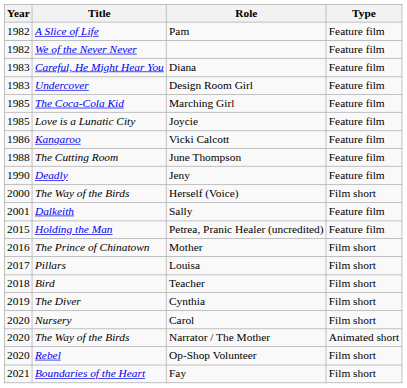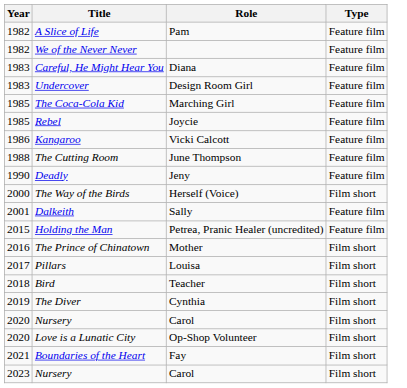 <table class="wikitable sortable">
 <tr>
 <th>Year</th>
 <th>Title</th>
 <th>Role</th>
 <th class="unsortable">Type</th>
 </tr>
 <tr>
 <td>1982</td>
 <td><em><a href='#'>A Slice of Life</a></em></td>
 <td>Pam</td>
 <td>Feature film</td>
 </tr>
 <tr>
 <td>1982</td>
 <td><em><a href='#'>We of the Never Never</a></em></td>
 <td></td>
 <td>Feature film</td>
 </tr>
 <tr>
 <td>1983</td>
 <td><em><a href='#'>Careful, He Might Hear You</a></em></td>
 <td>Diana</td>
 <td>Feature film</td>
 </tr>
 <tr>
 <td>1983</td>
 <td><em><a href='#'>Undercover</a></em></td>
 <td>Design Room Girl</td>
 <td>Feature film</td>
 </tr>
 <tr>
 <td>1985</td>
 <td><em><a href='#'>The Coca-Cola Kid</a></em></td>
 <td>Marching Girl</td>
 <td>Feature film</td>
 </tr>
 <tr>
 <td>1985</td>
-<td><em>Love is a Lunatic City</em></td>
+<td><em><a href='#'>Rebel</a></em></td>
 <td>Joycie</td>
 <td>Feature film</td>
 </tr>
 <tr>
 <td>1986</td>
 <td><em><a href='#'>Kangaroo</a></em></td>
 <td>Vicki Calcott</td>
 <td>Feature film</td>
 </tr>
 <tr>
 <td>1988</td>
 <td><em>The Cutting Room</em></td>
 <td>June Thompson</td>
 <td>Feature film</td>
 </tr>
 <tr>
 <td>1990</td>
 <td><em><a href='#'>Deadly</a></em></td>
 <td>Jeny</td>
 <td>Feature film</td>
 </tr>
 <tr>
 <td>2000</td>
 <td><em>The Way of the Birds</em></td>
 <td>Herself (Voice)</td>
 <td>Film short</td>
 </tr>
 <tr>
 <td>2001</td>
 <td><em><a href='#'>Dalkeith</a></em></td>
 <td>Sally</td>
 <td>Feature film</td>
 </tr>
 <tr>
 <td>2015</td>
 <td><em><a href='#'>Holding the Man</a></em></td>
 <td>Petrea, Pranic Healer (uncredited)</td>
 <td>Feature film</td>
 </tr>
 <tr>
 <td>2016</td>
 <td><em>The Prince of Chinatown</em></td>
 <td>Mother</td>
 <td>Film short</td>
 </tr>
 <tr>
 <td>2017</td>
 <td><em>Pillars</em></td>
 <td>Louisa</td>
 <td>Film short</td>
 </tr>
 <tr>
 <td>2018</td>
 <td><em>Bird</em></td>
 <td>Teacher</td>
 <td>Film short</td>
 </tr>
 <tr>
 <td>2019</td>
 <td><em>The Diver</em></td>
 <td>Cynthia</td>
 <td>Film short</td>
 </tr>
 <tr>
 <td>2020</td>
 <td><em>Nursery</em></td>
 <td>Carol</td>
 <td>Film short</td>
 </tr>
 <tr>
 <td>2020</td>
-<td><em>The Way of the Birds</em></td>
-<td>Narrator / The Mother</td>
-<td>Animated short</td>
-</tr>
-<tr>
-<td>2020</td>
-<td><em><a href='#'>Rebel</a></em></td>
+<td><em>Love is a Lunatic City</em></td>
 <td>Op-Shop Volunteer</td>
 <td>Film short</td>
 </tr>
 <tr>
 <td>2021</td>
 <td><em><a href='#'>Boundaries of the Heart</a></em></td>
 <td>Fay</td>
 <td>Film short</td>
 </tr>
+<tr>
+<td>2023</td>
+<td><em>Nursery</em></td>
+<td>Carol</td>
+<td>Film short</td>
+</tr>
 </table>
